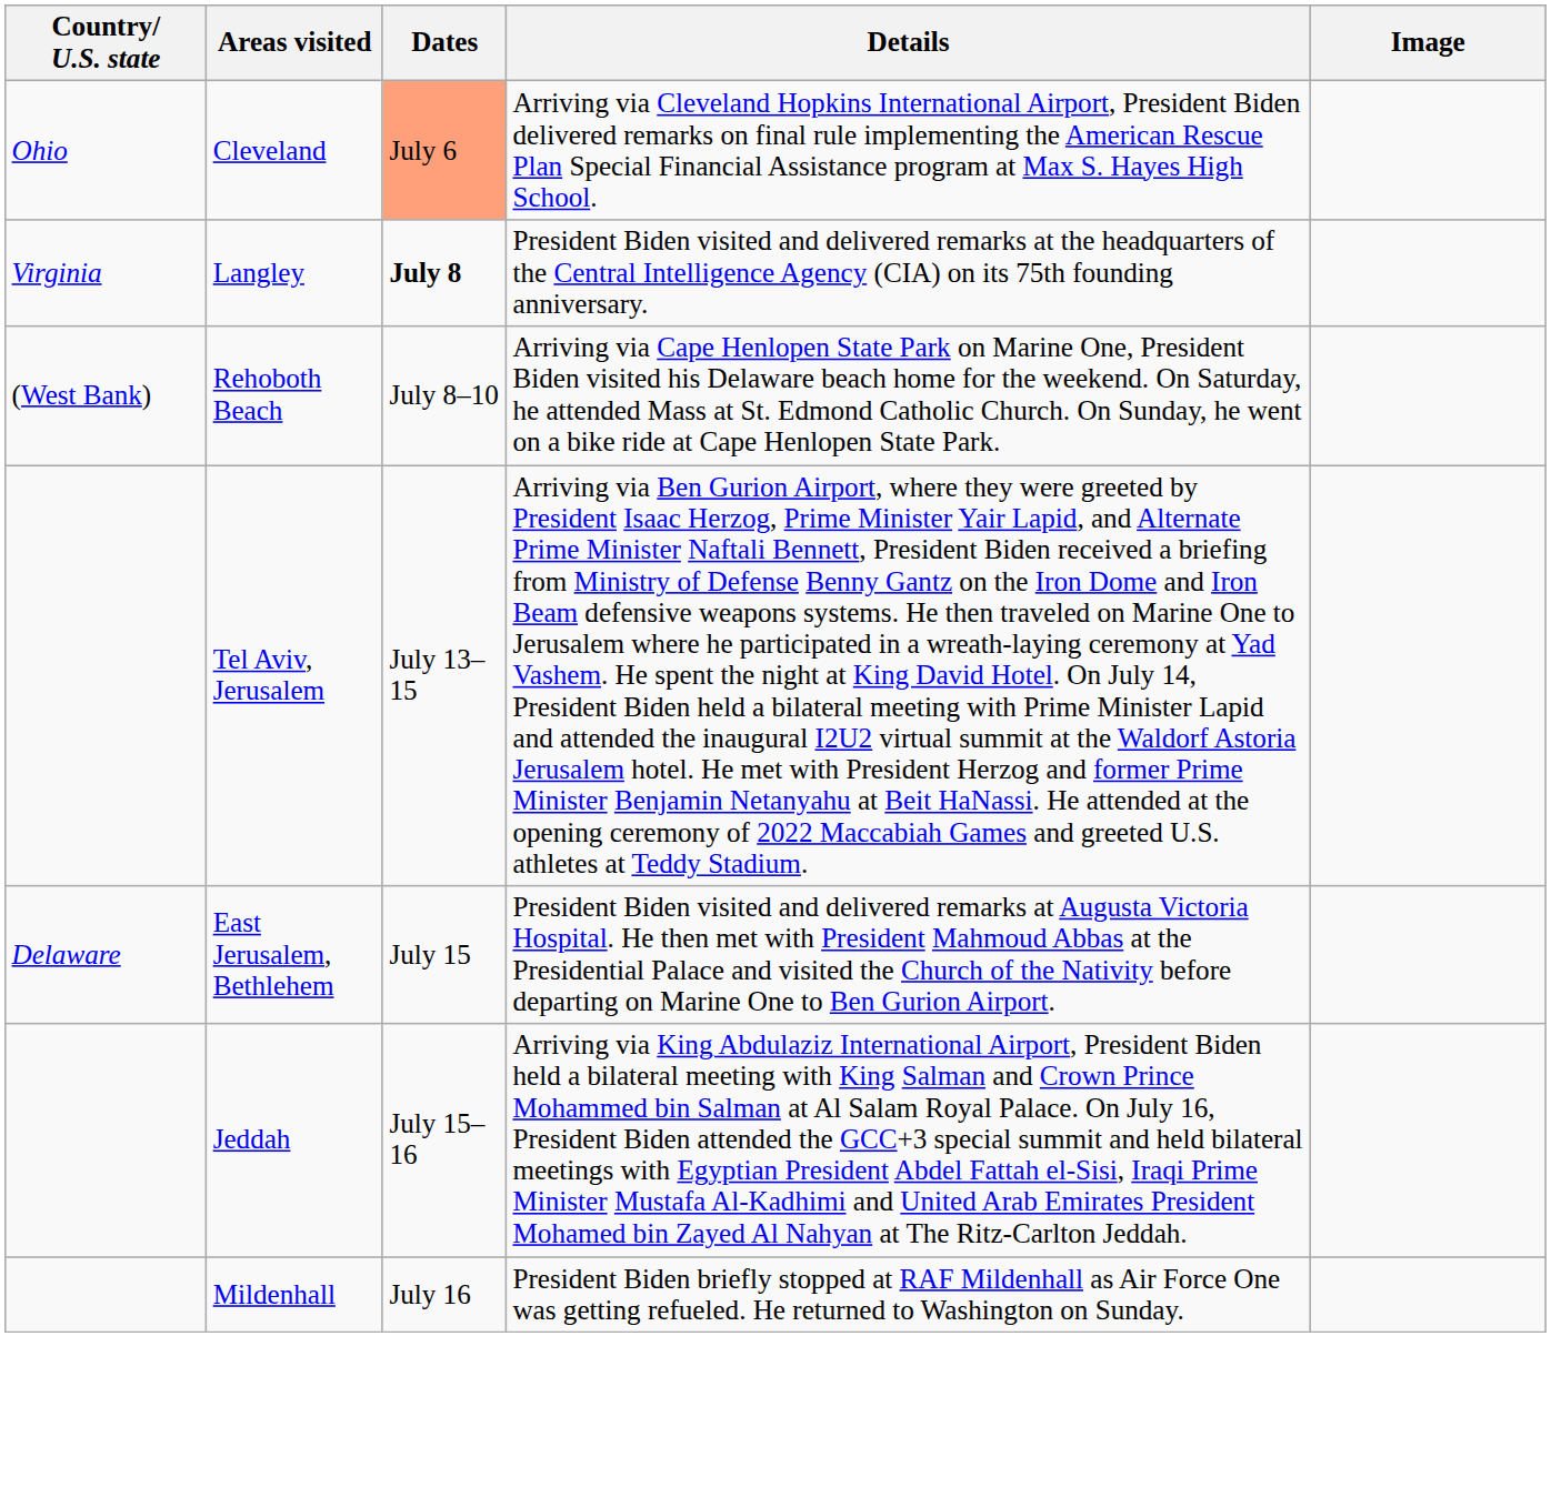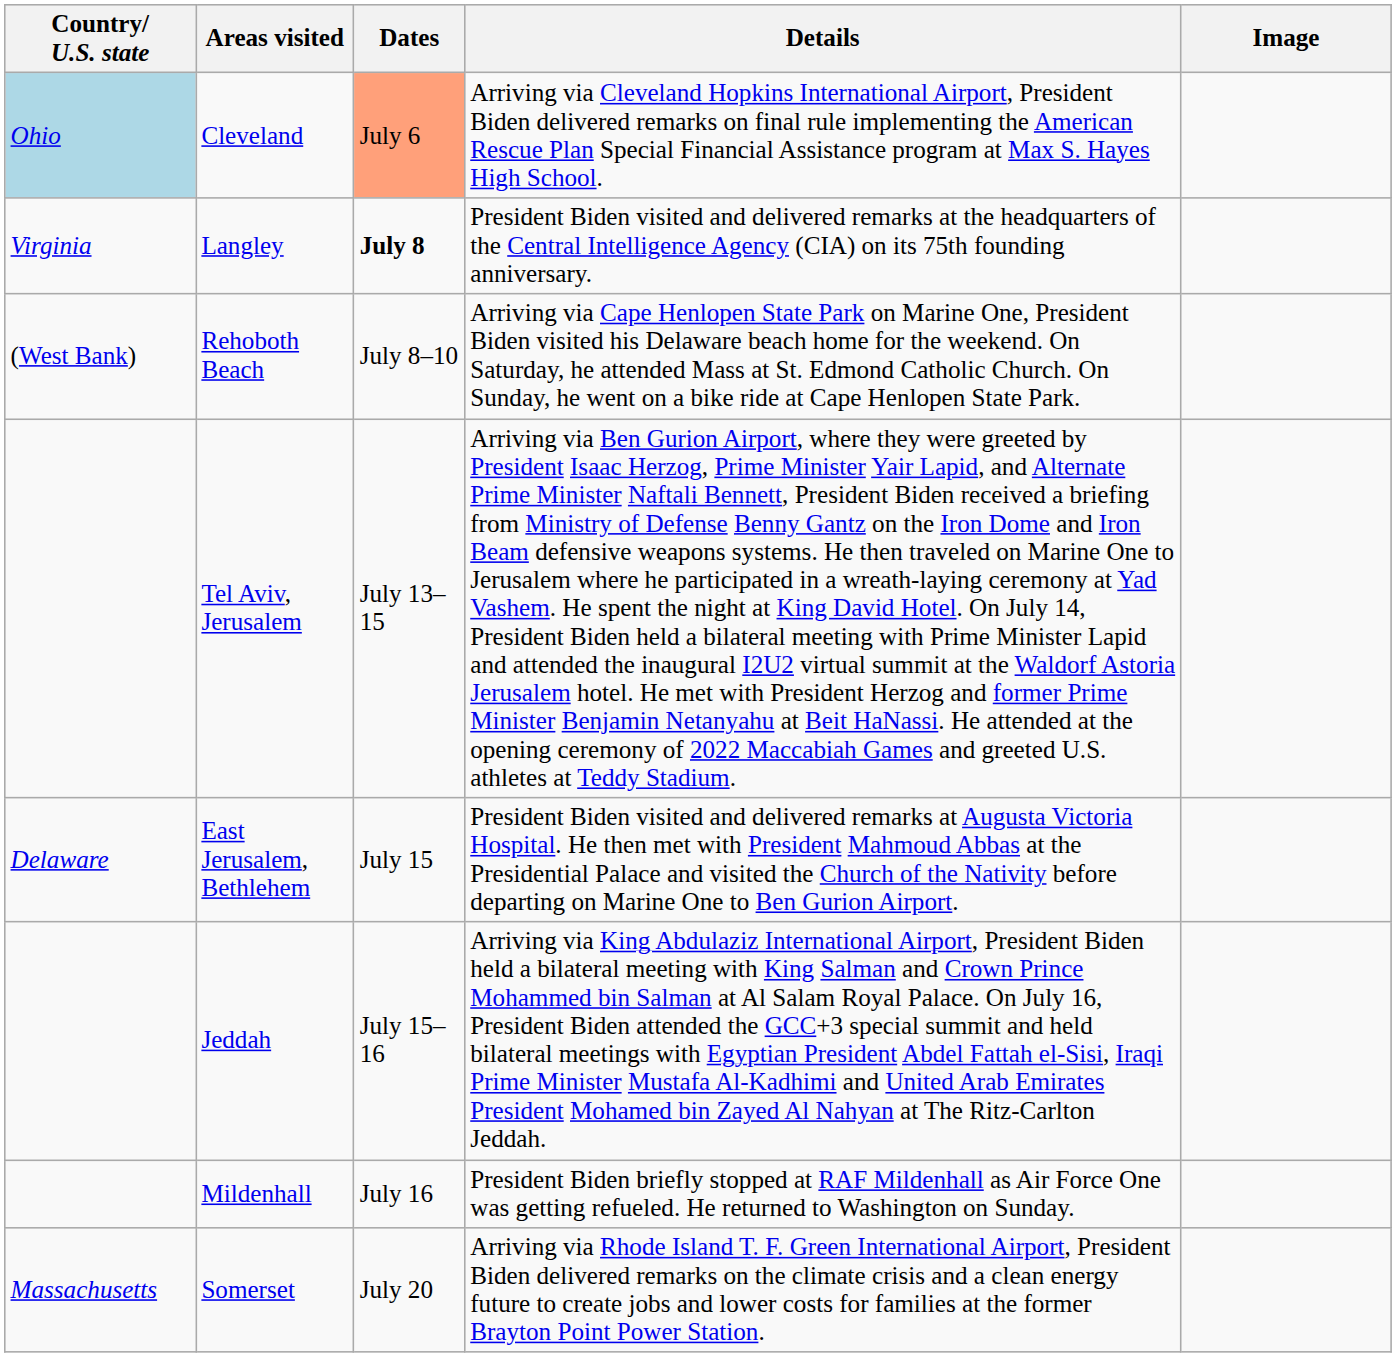 <table class="wikitable" style="margin: 1em auto 1em auto">
 <tr>
 <th width="120">Country/<br><em>U.S. state</em></th>
 <th width="100">Areas visited</th>
 <th width="70">Dates</th>
 <th width="550">Details</th>
 <th width="150">Image</th>
 </tr>
 <tr>
-<td> <em><a href='#'>Ohio</a></em></td>
+<td style="background: lightblue;"> <em><a href='#'>Ohio</a></em></td>
 <td><a href='#'>Cleveland</a></td>
 <td style="background: lightsalmon;">July 6</td>
 <td>Arriving via <a href='#'>Cleveland Hopkins International Airport</a>, President Biden delivered remarks on final rule implementing the <a href='#'>American Rescue Plan</a> Special Financial Assistance program at <a href='#'>Max S. Hayes High School</a>.</td>
 <td></td>
 </tr>
 <tr>
 <td> <em><a href='#'>Virginia</a></em></td>
 <td><a href='#'>Langley</a></td>
 <td><strong>July 8</strong></td>
 <td>President Biden visited and delivered remarks at the headquarters of the <a href='#'>Central Intelligence Agency</a> (CIA) on its 75th founding anniversary.</td>
 <td></td>
 </tr>
 <tr>
 <td> (<a href='#'>West Bank</a>)</td>
 <td><a href='#'>Rehoboth Beach</a></td>
 <td>July 8–10</td>
 <td>Arriving via <a href='#'>Cape Henlopen State Park</a> on Marine One, President Biden visited his Delaware beach home for the weekend. On Saturday, he attended Mass at St. Edmond Catholic Church. On Sunday, he went on a bike ride at Cape Henlopen State Park.</td>
 <td></td>
 </tr>
 <tr>
 <td></td>
 <td><a href='#'>Tel Aviv</a>, <a href='#'>Jerusalem</a></td>
 <td>July 13–15</td>
 <td>Arriving via <a href='#'>Ben Gurion Airport</a>, where they were greeted by <a href='#'>President</a> <a href='#'>Isaac Herzog</a>, <a href='#'>Prime Minister</a> <a href='#'>Yair Lapid</a>, and <a href='#'>Alternate Prime Minister</a> <a href='#'>Naftali Bennett</a>, President Biden received a briefing from <a href='#'>Ministry of Defense</a> <a href='#'>Benny Gantz</a> on the <a href='#'>Iron Dome</a> and <a href='#'>Iron Beam</a> defensive weapons systems. He then traveled on Marine One to Jerusalem where he participated in a wreath-laying ceremony at <a href='#'>Yad Vashem</a>. He spent the night at <a href='#'>King David Hotel</a>. On July 14, President Biden held a bilateral meeting with Prime Minister Lapid and attended the inaugural <a href='#'>I2U2</a> virtual summit at the <a href='#'>Waldorf Astoria Jerusalem</a> hotel. He met with President Herzog and <a href='#'>former Prime Minister</a> <a href='#'>Benjamin Netanyahu</a> at <a href='#'>Beit HaNassi</a>. He attended at the opening ceremony of <a href='#'>2022 Maccabiah Games</a> and greeted U.S. athletes at <a href='#'>Teddy Stadium</a>.</td>
 <td></td>
 </tr>
 <tr>
 <td> <em><a href='#'>Delaware</a></em></td>
 <td><a href='#'>East Jerusalem</a>, <a href='#'>Bethlehem</a></td>
 <td>July 15</td>
 <td>President Biden visited and delivered remarks at <a href='#'>Augusta Victoria Hospital</a>. He then met with <a href='#'>President</a> <a href='#'>Mahmoud Abbas</a> at the Presidential Palace and visited the <a href='#'>Church of the Nativity</a> before departing on Marine One to <a href='#'>Ben Gurion Airport</a>.</td>
 <td></td>
 </tr>
 <tr>
 <td></td>
 <td><a href='#'>Jeddah</a></td>
 <td>July 15–16</td>
 <td>Arriving via <a href='#'>King Abdulaziz International Airport</a>, President Biden held a bilateral meeting with <a href='#'>King</a> <a href='#'>Salman</a> and <a href='#'>Crown Prince</a> <a href='#'>Mohammed bin Salman</a> at Al Salam Royal Palace. On July 16, President Biden attended the <a href='#'>GCC</a>+3 special summit and held bilateral meetings with <a href='#'>Egyptian President</a> <a href='#'>Abdel Fattah el-Sisi</a>, <a href='#'>Iraqi Prime Minister</a> <a href='#'>Mustafa Al-Kadhimi</a> and <a href='#'>United Arab Emirates President</a> <a href='#'>Mohamed bin Zayed Al Nahyan</a> at The Ritz-Carlton Jeddah.</td>
 <td></td>
 </tr>
 <tr>
 <td></td>
 <td><a href='#'>Mildenhall</a></td>
 <td>July 16</td>
 <td>President Biden briefly stopped at <a href='#'>RAF Mildenhall</a> as Air Force One was getting refueled. He returned to Washington on Sunday.</td>
 <td></td>
 </tr>
+<tr>
+<td> <em><a href='#'>Massachusetts</a></em></td>
+<td><a href='#'>Somerset</a></td>
+<td>July 20</td>
+<td>Arriving via <a href='#'>Rhode Island T. F. Green International Airport</a>, President Biden delivered remarks on the climate crisis and a clean energy future to create jobs and lower costs for families at the former <a href='#'>Brayton Point Power Station</a>.</td>
+<td></td>
+</tr>
 </table>
